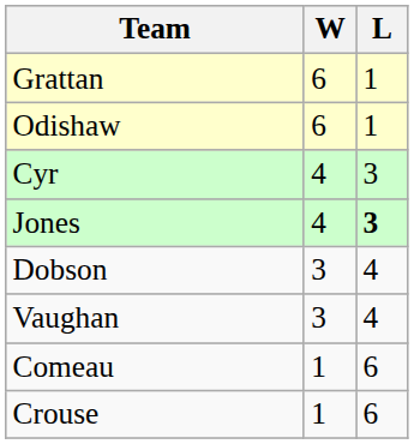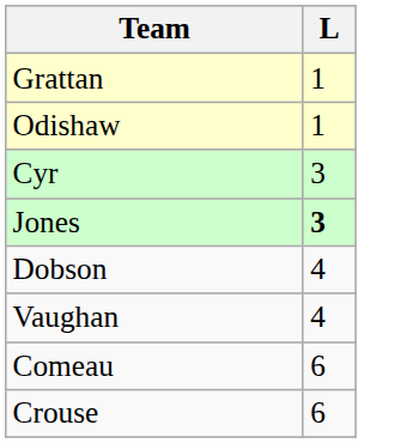 <table class=wikitable>
 <tr>
 <th width=150>Team</th>
-<th width=20>W</th>
 <th width=20>L</th>
 </tr>
 <tr bgcolor=#ffffcc>
 <td>Grattan</td>
-<td>6</td>
 <td>1</td>
 </tr>
 <tr bgcolor=#ffffcc>
 <td>Odishaw</td>
-<td>6</td>
 <td>1</td>
 </tr>
 <tr bgcolor=#ccffcc>
 <td>Cyr</td>
-<td>4</td>
 <td>3</td>
 </tr>
 <tr bgcolor=#ccffcc>
 <td>Jones</td>
-<td>4</td>
 <td><strong>3</strong></td>
 </tr>
 <tr>
 <td>Dobson</td>
-<td>3</td>
 <td>4</td>
 </tr>
 <tr>
 <td>Vaughan</td>
-<td>3</td>
 <td>4</td>
 </tr>
 <tr>
 <td>Comeau</td>
-<td>1</td>
 <td>6</td>
 </tr>
 <tr>
 <td>Crouse</td>
-<td>1</td>
 <td>6</td>
 </tr>
 </table>
